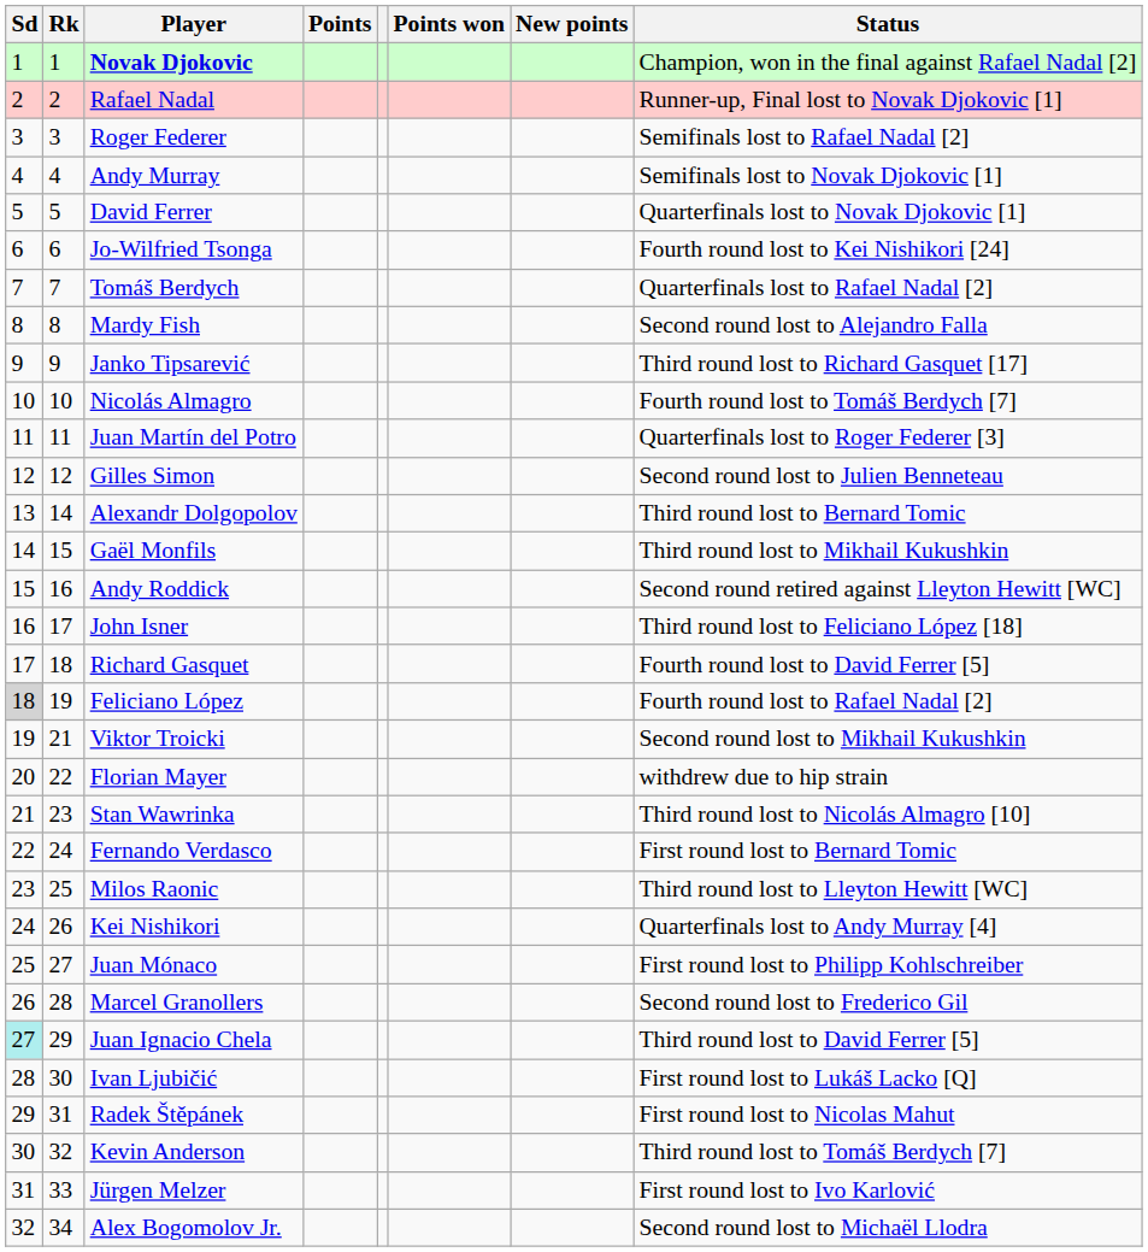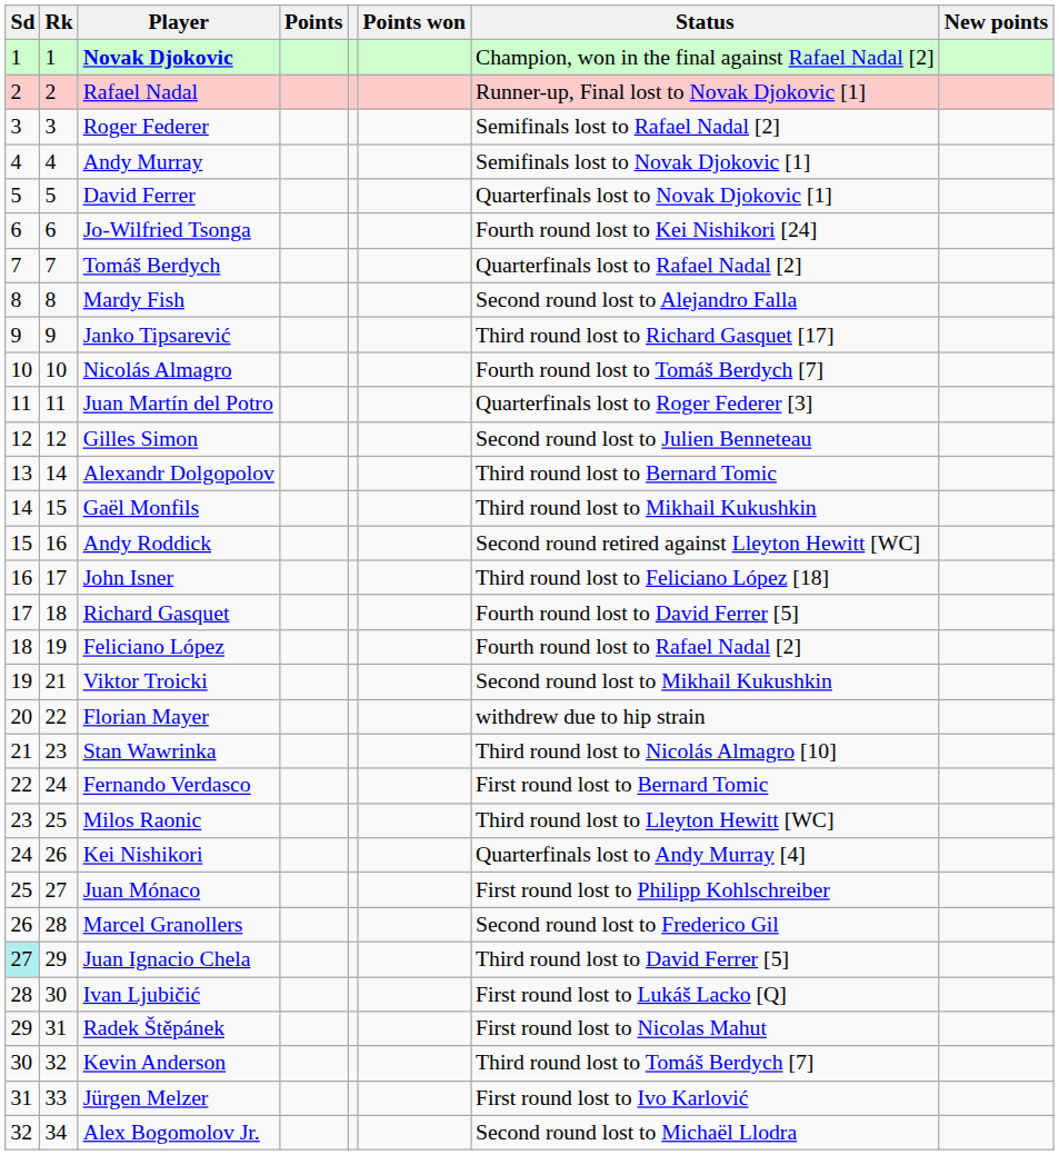 <table class="wikitable sortable" style="margin:1em auto;">
 <tr>
 <th>Sd</th>
 <th>Rk</th>
 <th>Player</th>
 <th>Points</th>
 <th></th>
 <th>Points won</th>
+<th>Status</th>
 <th>New points</th>
-<th>Status</th>
 </tr>
 <tr style="background:#cfc;">
 <td>1</td>
 <td>1</td>
 <td><strong> <a href='#'>Novak Djokovic</a></strong></td>
 <td></td>
 <td></td>
 <td></td>
+<td>Champion, won in the final against  <a href='#'>Rafael Nadal</a> [2]</td>
 <td></td>
-<td>Champion, won in the final against  <a href='#'>Rafael Nadal</a> [2]</td>
 </tr>
 <tr style="background:#fcc;">
 <td>2</td>
 <td>2</td>
 <td> <a href='#'>Rafael Nadal</a></td>
 <td></td>
 <td></td>
 <td></td>
+<td>Runner-up, Final lost to  <a href='#'>Novak Djokovic</a> [1]</td>
 <td></td>
-<td>Runner-up, Final lost to  <a href='#'>Novak Djokovic</a> [1]</td>
 </tr>
 <tr>
 <td>3</td>
 <td>3</td>
 <td> <a href='#'>Roger Federer</a></td>
 <td></td>
 <td></td>
 <td></td>
+<td>Semifinals lost to  <a href='#'>Rafael Nadal</a> [2]</td>
 <td></td>
-<td>Semifinals lost to  <a href='#'>Rafael Nadal</a> [2]</td>
 </tr>
 <tr>
 <td>4</td>
 <td>4</td>
 <td> <a href='#'>Andy Murray</a></td>
 <td></td>
 <td></td>
 <td></td>
+<td>Semifinals lost to  <a href='#'>Novak Djokovic</a> [1]</td>
 <td></td>
-<td>Semifinals lost to  <a href='#'>Novak Djokovic</a> [1]</td>
 </tr>
 <tr>
 <td>5</td>
 <td>5</td>
 <td> <a href='#'>David Ferrer</a></td>
 <td></td>
 <td></td>
 <td></td>
+<td>Quarterfinals lost to  <a href='#'>Novak Djokovic</a> [1]</td>
 <td></td>
-<td>Quarterfinals lost to  <a href='#'>Novak Djokovic</a> [1]</td>
 </tr>
 <tr>
 <td>6</td>
 <td>6</td>
 <td> <a href='#'>Jo-Wilfried Tsonga</a></td>
 <td></td>
 <td></td>
 <td></td>
+<td>Fourth round lost to  <a href='#'>Kei Nishikori</a> [24]</td>
 <td></td>
-<td>Fourth round lost to  <a href='#'>Kei Nishikori</a> [24]</td>
 </tr>
 <tr>
 <td>7</td>
 <td>7</td>
 <td> <a href='#'>Tomáš Berdych</a></td>
 <td></td>
 <td></td>
 <td></td>
+<td>Quarterfinals lost to  <a href='#'>Rafael Nadal</a> [2]</td>
 <td></td>
-<td>Quarterfinals lost to  <a href='#'>Rafael Nadal</a> [2]</td>
 </tr>
 <tr>
 <td>8</td>
 <td>8</td>
 <td> <a href='#'>Mardy Fish</a></td>
 <td></td>
 <td></td>
 <td></td>
+<td>Second round lost to  <a href='#'>Alejandro Falla</a></td>
 <td></td>
-<td>Second round lost to  <a href='#'>Alejandro Falla</a></td>
 </tr>
 <tr>
 <td>9</td>
 <td>9</td>
 <td> <a href='#'>Janko Tipsarević</a></td>
 <td></td>
 <td></td>
 <td></td>
+<td>Third round lost to  <a href='#'>Richard Gasquet</a> [17]</td>
 <td></td>
-<td>Third round lost to  <a href='#'>Richard Gasquet</a> [17]</td>
 </tr>
 <tr>
 <td>10</td>
 <td>10</td>
 <td> <a href='#'>Nicolás Almagro</a></td>
 <td></td>
 <td></td>
 <td></td>
+<td>Fourth round lost to  <a href='#'>Tomáš Berdych</a> [7]</td>
 <td></td>
-<td>Fourth round lost to  <a href='#'>Tomáš Berdych</a> [7]</td>
 </tr>
 <tr>
 <td>11</td>
 <td>11</td>
 <td> <a href='#'>Juan Martín del Potro</a></td>
 <td></td>
 <td></td>
 <td></td>
+<td>Quarterfinals lost to  <a href='#'>Roger Federer</a> [3]</td>
 <td></td>
-<td>Quarterfinals lost to  <a href='#'>Roger Federer</a> [3]</td>
 </tr>
 <tr>
 <td>12</td>
 <td>12</td>
 <td> <a href='#'>Gilles Simon</a></td>
 <td></td>
 <td></td>
 <td></td>
+<td>Second round lost to  <a href='#'>Julien Benneteau</a></td>
 <td></td>
-<td>Second round lost to  <a href='#'>Julien Benneteau</a></td>
 </tr>
 <tr>
 <td>13</td>
 <td>14</td>
 <td> <a href='#'>Alexandr Dolgopolov</a></td>
 <td></td>
 <td></td>
 <td></td>
+<td>Third round lost to  <a href='#'>Bernard Tomic</a></td>
 <td></td>
-<td>Third round lost to  <a href='#'>Bernard Tomic</a></td>
 </tr>
 <tr>
 <td>14</td>
 <td>15</td>
 <td> <a href='#'>Gaël Monfils</a></td>
 <td></td>
 <td></td>
 <td></td>
+<td>Third round lost to  <a href='#'>Mikhail Kukushkin</a></td>
 <td></td>
-<td>Third round lost to  <a href='#'>Mikhail Kukushkin</a></td>
 </tr>
 <tr>
 <td>15</td>
 <td>16</td>
 <td> <a href='#'>Andy Roddick</a></td>
 <td></td>
 <td></td>
 <td></td>
+<td>Second round retired against  <a href='#'>Lleyton Hewitt</a> [WC]</td>
 <td></td>
-<td>Second round retired against  <a href='#'>Lleyton Hewitt</a> [WC]</td>
 </tr>
 <tr>
 <td>16</td>
 <td>17</td>
 <td> <a href='#'>John Isner</a></td>
 <td></td>
 <td></td>
 <td></td>
+<td>Third round lost to  <a href='#'>Feliciano López</a> [18]</td>
 <td></td>
-<td>Third round lost to  <a href='#'>Feliciano López</a> [18]</td>
 </tr>
 <tr>
 <td>17</td>
 <td>18</td>
 <td> <a href='#'>Richard Gasquet</a></td>
 <td></td>
 <td></td>
 <td></td>
+<td>Fourth round lost to  <a href='#'>David Ferrer</a> [5]</td>
 <td></td>
-<td>Fourth round lost to  <a href='#'>David Ferrer</a> [5]</td>
 </tr>
 <tr>
-<td style="background: lightgrey;">18</td>
+<td>18</td>
 <td>19</td>
 <td> <a href='#'>Feliciano López</a></td>
 <td></td>
 <td></td>
 <td></td>
+<td>Fourth round lost to  <a href='#'>Rafael Nadal</a> [2]</td>
 <td></td>
-<td>Fourth round lost to  <a href='#'>Rafael Nadal</a> [2]</td>
 </tr>
 <tr>
 <td>19</td>
 <td>21</td>
 <td> <a href='#'>Viktor Troicki</a></td>
 <td></td>
 <td></td>
 <td></td>
+<td>Second round lost to  <a href='#'>Mikhail Kukushkin</a></td>
 <td></td>
-<td>Second round lost to  <a href='#'>Mikhail Kukushkin</a></td>
 </tr>
 <tr>
 <td>20</td>
 <td>22</td>
 <td> <a href='#'>Florian Mayer</a></td>
 <td></td>
 <td></td>
 <td></td>
+<td>withdrew due to hip strain</td>
 <td></td>
-<td>withdrew due to hip strain</td>
 </tr>
 <tr>
 <td>21</td>
 <td>23</td>
 <td> <a href='#'>Stan Wawrinka</a></td>
 <td></td>
 <td></td>
 <td></td>
+<td>Third round lost to  <a href='#'>Nicolás Almagro</a> [10]</td>
 <td></td>
-<td>Third round lost to  <a href='#'>Nicolás Almagro</a> [10]</td>
 </tr>
 <tr>
 <td>22</td>
 <td>24</td>
 <td> <a href='#'>Fernando Verdasco</a></td>
 <td></td>
 <td></td>
 <td></td>
+<td>First round lost to  <a href='#'>Bernard Tomic</a></td>
 <td></td>
-<td>First round lost to  <a href='#'>Bernard Tomic</a></td>
 </tr>
 <tr>
 <td>23</td>
 <td>25</td>
 <td> <a href='#'>Milos Raonic</a></td>
 <td></td>
 <td></td>
 <td></td>
+<td>Third round lost to  <a href='#'>Lleyton Hewitt</a> [WC]</td>
 <td></td>
-<td>Third round lost to  <a href='#'>Lleyton Hewitt</a> [WC]</td>
 </tr>
 <tr>
 <td>24</td>
 <td>26</td>
 <td> <a href='#'>Kei Nishikori</a></td>
 <td></td>
 <td></td>
 <td></td>
+<td>Quarterfinals lost to  <a href='#'>Andy Murray</a> [4]</td>
 <td></td>
-<td>Quarterfinals lost to  <a href='#'>Andy Murray</a> [4]</td>
 </tr>
 <tr>
 <td>25</td>
 <td>27</td>
 <td> <a href='#'>Juan Mónaco</a></td>
 <td></td>
 <td></td>
 <td></td>
+<td>First round lost to  <a href='#'>Philipp Kohlschreiber</a></td>
 <td></td>
-<td>First round lost to  <a href='#'>Philipp Kohlschreiber</a></td>
 </tr>
 <tr>
 <td>26</td>
 <td>28</td>
 <td> <a href='#'>Marcel Granollers</a></td>
 <td></td>
 <td></td>
 <td></td>
+<td>Second round lost to  <a href='#'>Frederico Gil</a></td>
 <td></td>
-<td>Second round lost to  <a href='#'>Frederico Gil</a></td>
 </tr>
 <tr>
 <td style="background: paleturquoise;">27</td>
 <td>29</td>
 <td> <a href='#'>Juan Ignacio Chela</a></td>
 <td></td>
 <td></td>
 <td></td>
+<td>Third round lost to  <a href='#'>David Ferrer</a> [5]</td>
 <td></td>
-<td>Third round lost to  <a href='#'>David Ferrer</a> [5]</td>
 </tr>
 <tr>
 <td>28</td>
 <td>30</td>
 <td> <a href='#'>Ivan Ljubičić</a></td>
 <td></td>
 <td></td>
 <td></td>
+<td>First round lost to  <a href='#'>Lukáš Lacko</a> [Q]</td>
 <td></td>
-<td>First round lost to  <a href='#'>Lukáš Lacko</a> [Q]</td>
 </tr>
 <tr>
 <td>29</td>
 <td>31</td>
 <td> <a href='#'>Radek Štěpánek</a></td>
 <td></td>
 <td></td>
 <td></td>
+<td>First round lost to  <a href='#'>Nicolas Mahut</a></td>
 <td></td>
-<td>First round lost to  <a href='#'>Nicolas Mahut</a></td>
 </tr>
 <tr>
 <td>30</td>
 <td>32</td>
 <td> <a href='#'>Kevin Anderson</a></td>
 <td></td>
 <td></td>
 <td></td>
+<td>Third round lost to  <a href='#'>Tomáš Berdych</a> [7]</td>
 <td></td>
-<td>Third round lost to  <a href='#'>Tomáš Berdych</a> [7]</td>
 </tr>
 <tr>
 <td>31</td>
 <td>33</td>
 <td> <a href='#'>Jürgen Melzer</a></td>
 <td></td>
 <td></td>
 <td></td>
+<td>First round lost to  <a href='#'>Ivo Karlović</a></td>
 <td></td>
-<td>First round lost to  <a href='#'>Ivo Karlović</a></td>
 </tr>
 <tr>
 <td>32</td>
 <td>34</td>
 <td> <a href='#'>Alex Bogomolov Jr.</a></td>
 <td></td>
 <td></td>
 <td></td>
+<td>Second round lost to  <a href='#'>Michaël Llodra</a></td>
 <td></td>
-<td>Second round lost to  <a href='#'>Michaël Llodra</a></td>
 </tr>
 </table>
